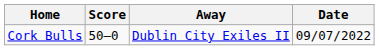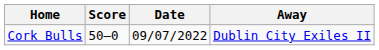 <table class="wikitable">
 <tr>
 <th>Home</th>
 <th>Score</th>
+<th>Date</th>
 <th>Away</th>
-<th>Date</th>
 </tr>
 <tr>
 <td> <a href='#'>Cork Bulls</a></td>
 <td>50–0</td>
+<td>09/07/2022</td>
 <td> <a href='#'>Dublin City Exiles II</a></td>
-<td>09/07/2022</td>
 </tr>
 </table>
